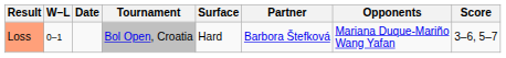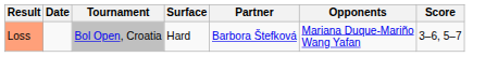 <table class="sortable wikitable">
 <tr>
 <th>Result</th>
-<th class="unsortable">W–L</th>
 <th>Date</th>
 <th>Tournament</th>
 <th>Surface</th>
 <th>Partner</th>
 <th>Opponents</th>
 <th class="unsortable">Score</th>
 </tr>
 <tr>
 <td bgcolor=ffa07a>Loss</td>
-<td><small>0–1</small></td>
 <td><a href='#'></a></td>
 <td style="background:silver;"><a href='#'>Bol Open</a>, Croatia</td>
 <td>Hard</td>
 <td> <a href='#'>Barbora Štefková</a></td>
 <td> <a href='#'>Mariana Duque-Mariño</a> <br>  <a href='#'>Wang Yafan</a></td>
 <td>3–6, 5–7</td>
 </tr>
 </table>
